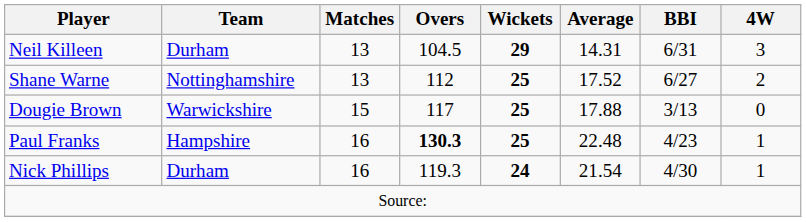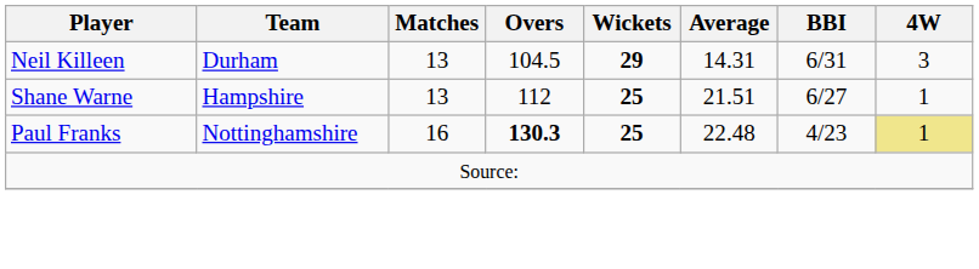 <table class="wikitable" style="text-align:center;">
 <tr>
 <th width=125>Player</th>
 <th width=125>Team</th>
 <th width=60>Matches</th>
 <th width=60>Overs</th>
 <th width=60>Wickets</th>
 <th width=60>Average</th>
 <th width=60>BBI</th>
 <th width=60>4W</th>
 </tr>
 <tr>
 <td align="left"><a href='#'>Neil Killeen</a></td>
 <td align="left"><a href='#'>Durham</a></td>
 <td>13</td>
 <td>104.5</td>
 <td><strong>29</strong></td>
 <td>14.31</td>
 <td>6/31</td>
 <td>3</td>
 </tr>
 <tr>
 <td align="left"><a href='#'>Shane Warne</a></td>
-<td align="left"><a href='#'>Nottinghamshire</a></td>
+<td align="left"><a href='#'>Hampshire</a></td>
 <td>13</td>
 <td>112</td>
 <td><strong>25</strong></td>
-<td>17.52</td>
+<td>21.51</td>
 <td>6/27</td>
-<td>2</td>
-</tr>
-<tr>
-<td align="left"><a href='#'>Dougie Brown</a></td>
-<td align="left"><a href='#'>Warwickshire</a></td>
-<td>15</td>
-<td>117</td>
-<td><strong>25</strong></td>
-<td>17.88</td>
-<td>3/13</td>
-<td>0</td>
+<td>1</td>
 </tr>
 <tr>
 <td align="left"><a href='#'>Paul Franks</a></td>
-<td align="left"><a href='#'>Hampshire</a></td>
+<td align="left"><a href='#'>Nottinghamshire</a></td>
 <td>16</td>
 <td><strong>130.3</strong></td>
 <td><strong>25</strong></td>
 <td>22.48</td>
 <td>4/23</td>
-<td>1</td>
-</tr>
-<tr>
-<td align="left"><a href='#'>Nick Phillips</a></td>
-<td align="left"><a href='#'>Durham</a></td>
-<td>16</td>
-<td>119.3</td>
-<td><strong>24</strong></td>
-<td>21.54</td>
-<td>4/30</td>
-<td>1</td>
+<td style="background: khaki;">1</td>
 </tr>
 <tr>
 <td colspan=8><small>Source:</small></td>
 </tr>
 <tr>
 </tr>
 </table>
